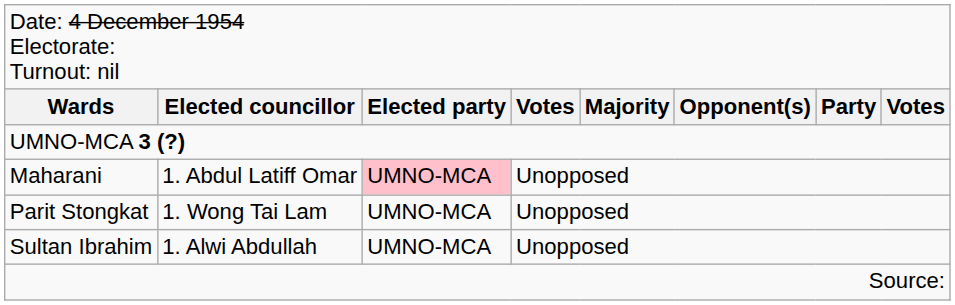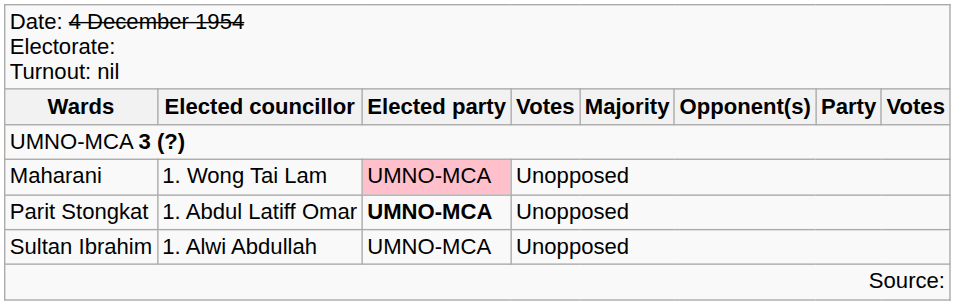 <table class=wikitable>
 <tr>
 <td colspan=8>Date: <s>4 December 1954</s><br>Electorate: <br>Turnout: nil</td>
 </tr>
 <tr>
 <th>Wards</th>
 <th>Elected councillor</th>
 <th>Elected party</th>
 <th>Votes</th>
 <th>Majority</th>
 <th>Opponent(s)</th>
 <th>Party</th>
 <th>Votes</th>
 </tr>
 <tr>
 <td colspan=9>UMNO-MCA <strong>3 (?)</strong> </td>
 </tr>
 <tr>
 <td>Maharani</td>
-<td>1. Abdul Latiff Omar</td>
+<td>1. Wong Tai Lam</td>
 <td style="background: pink;">UMNO-MCA</td>
 <td colspan=5>Unopposed</td>
 </tr>
 <tr>
 <td>Parit Stongkat</td>
-<td>1. Wong Tai Lam</td>
-<td>UMNO-MCA</td>
+<td>1. Abdul Latiff Omar</td>
+<td><strong>UMNO-MCA</strong></td>
 <td colspan=5>Unopposed</td>
 </tr>
 <tr>
 <td>Sultan Ibrahim</td>
 <td>1. Alwi Abdullah</td>
 <td>UMNO-MCA</td>
 <td colspan=5>Unopposed</td>
 </tr>
 <tr>
 <td colspan=8 align=right>Source: </td>
 </tr>
 </table>
